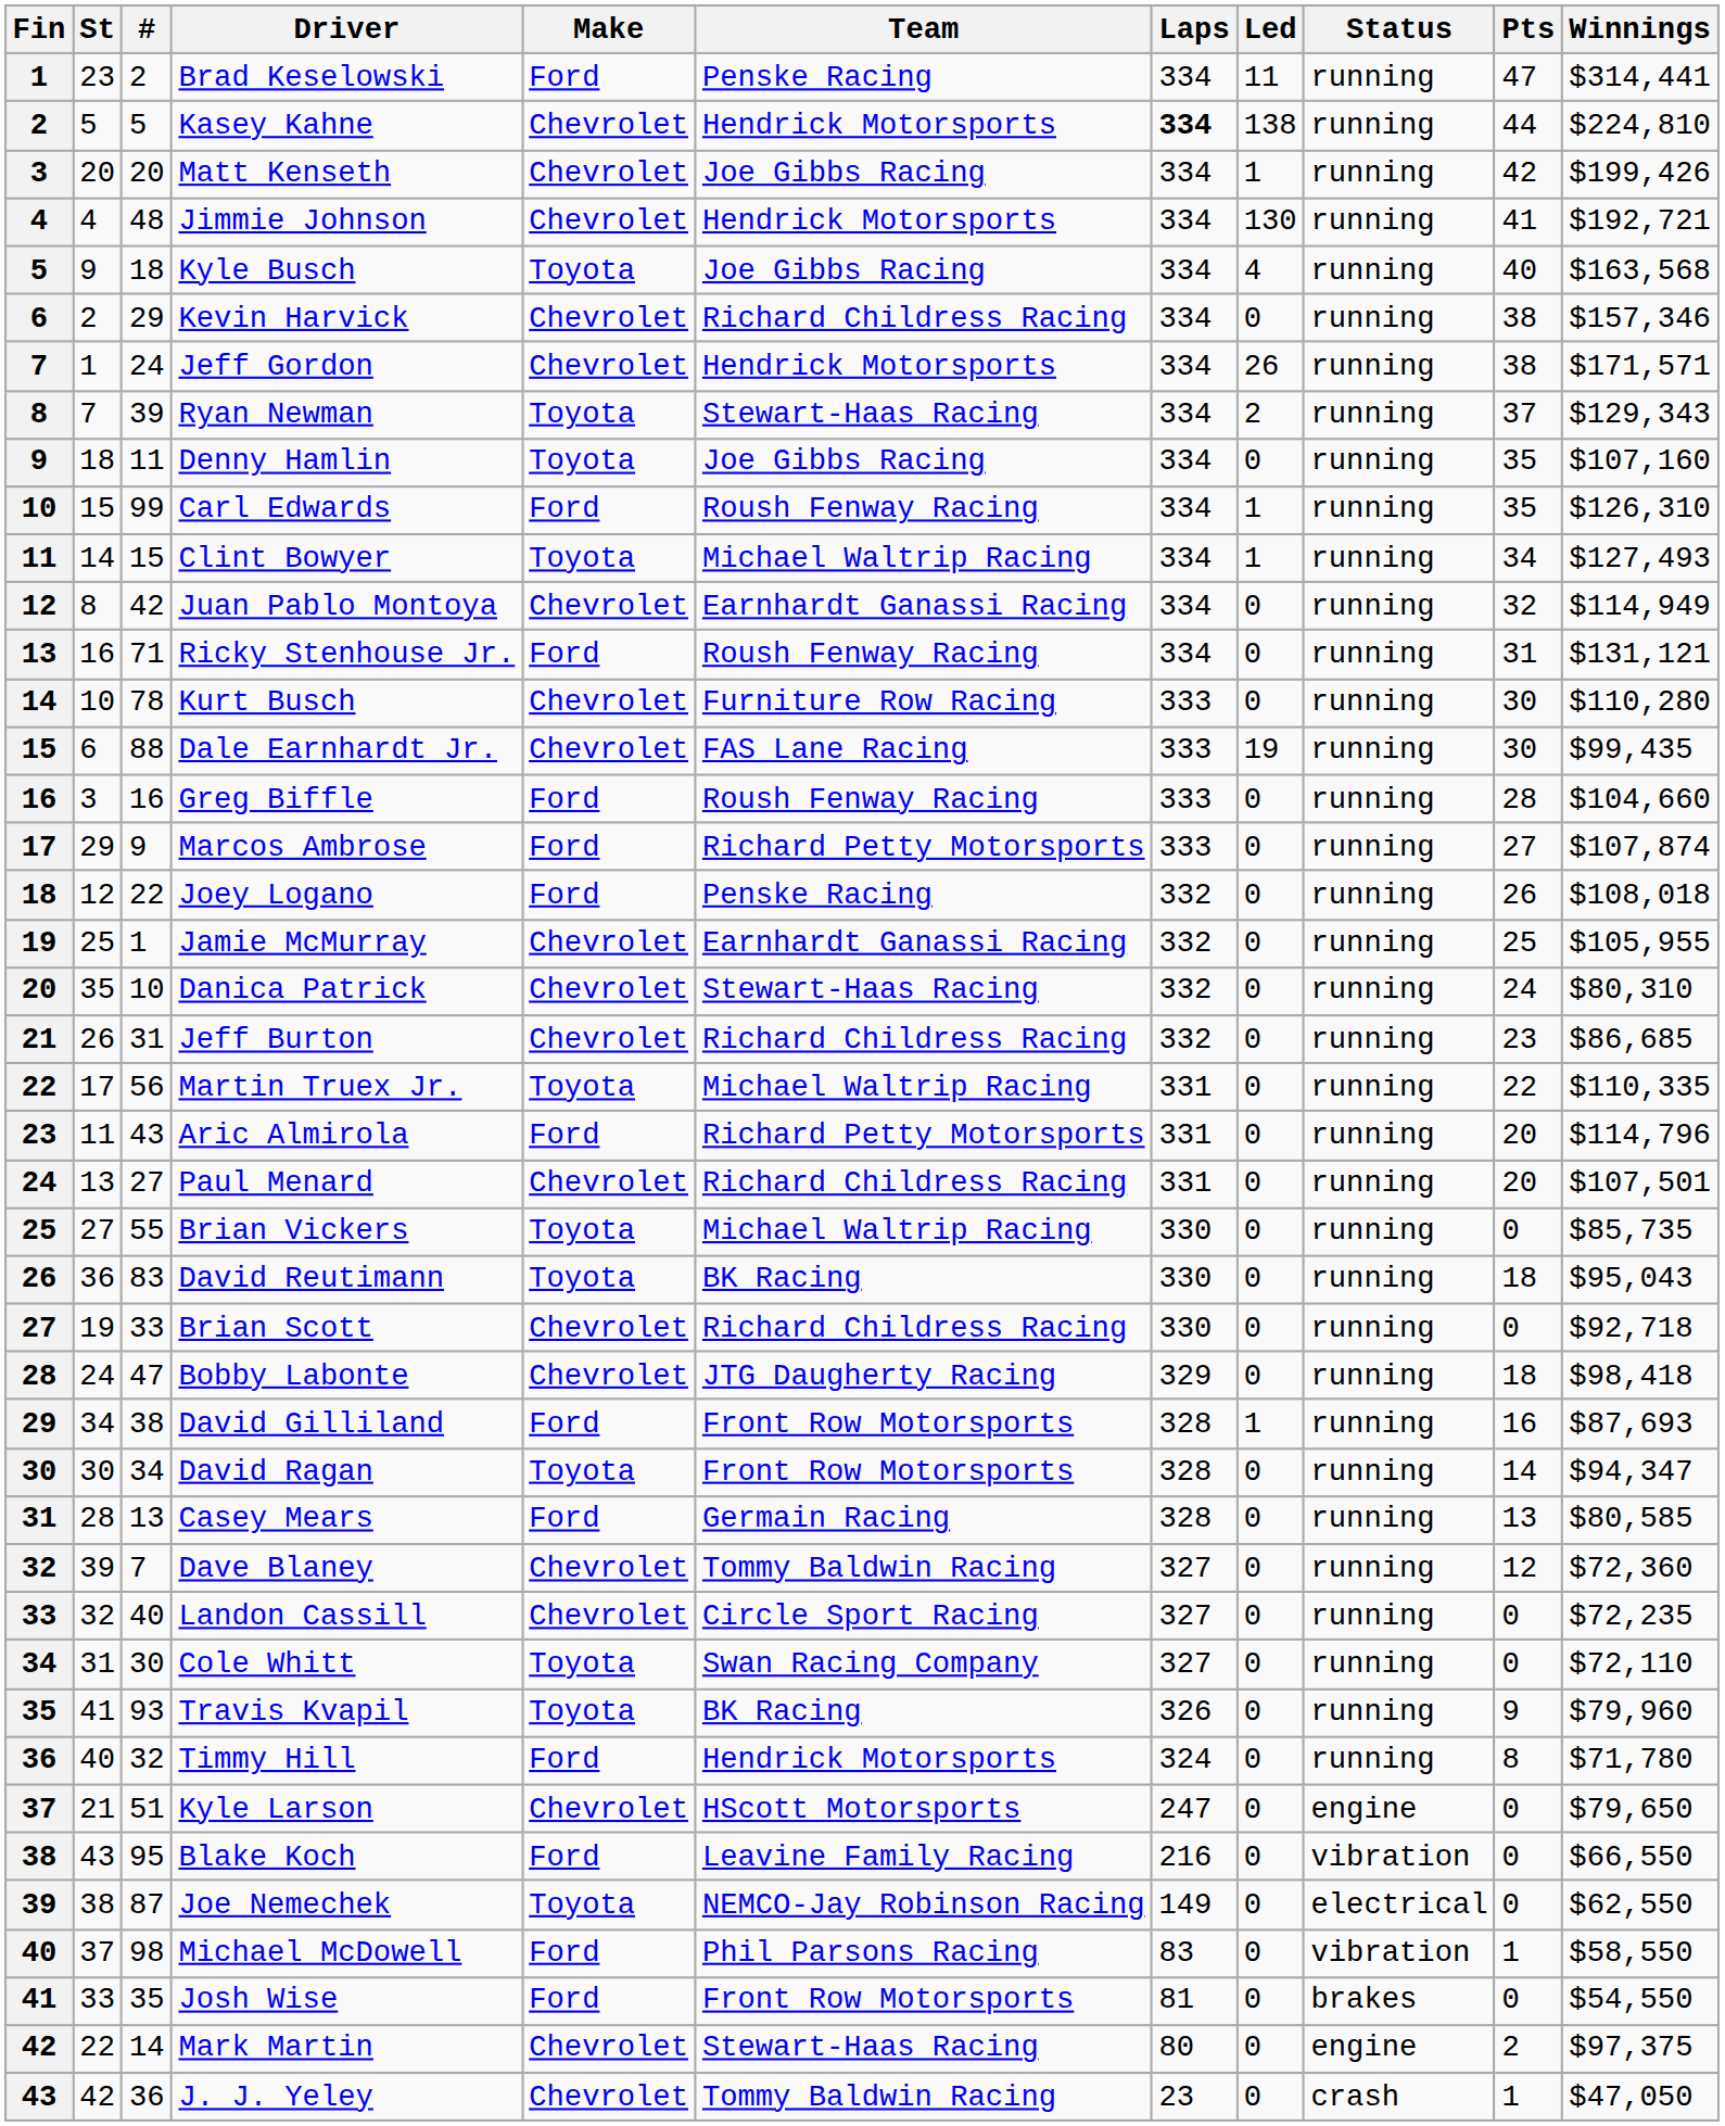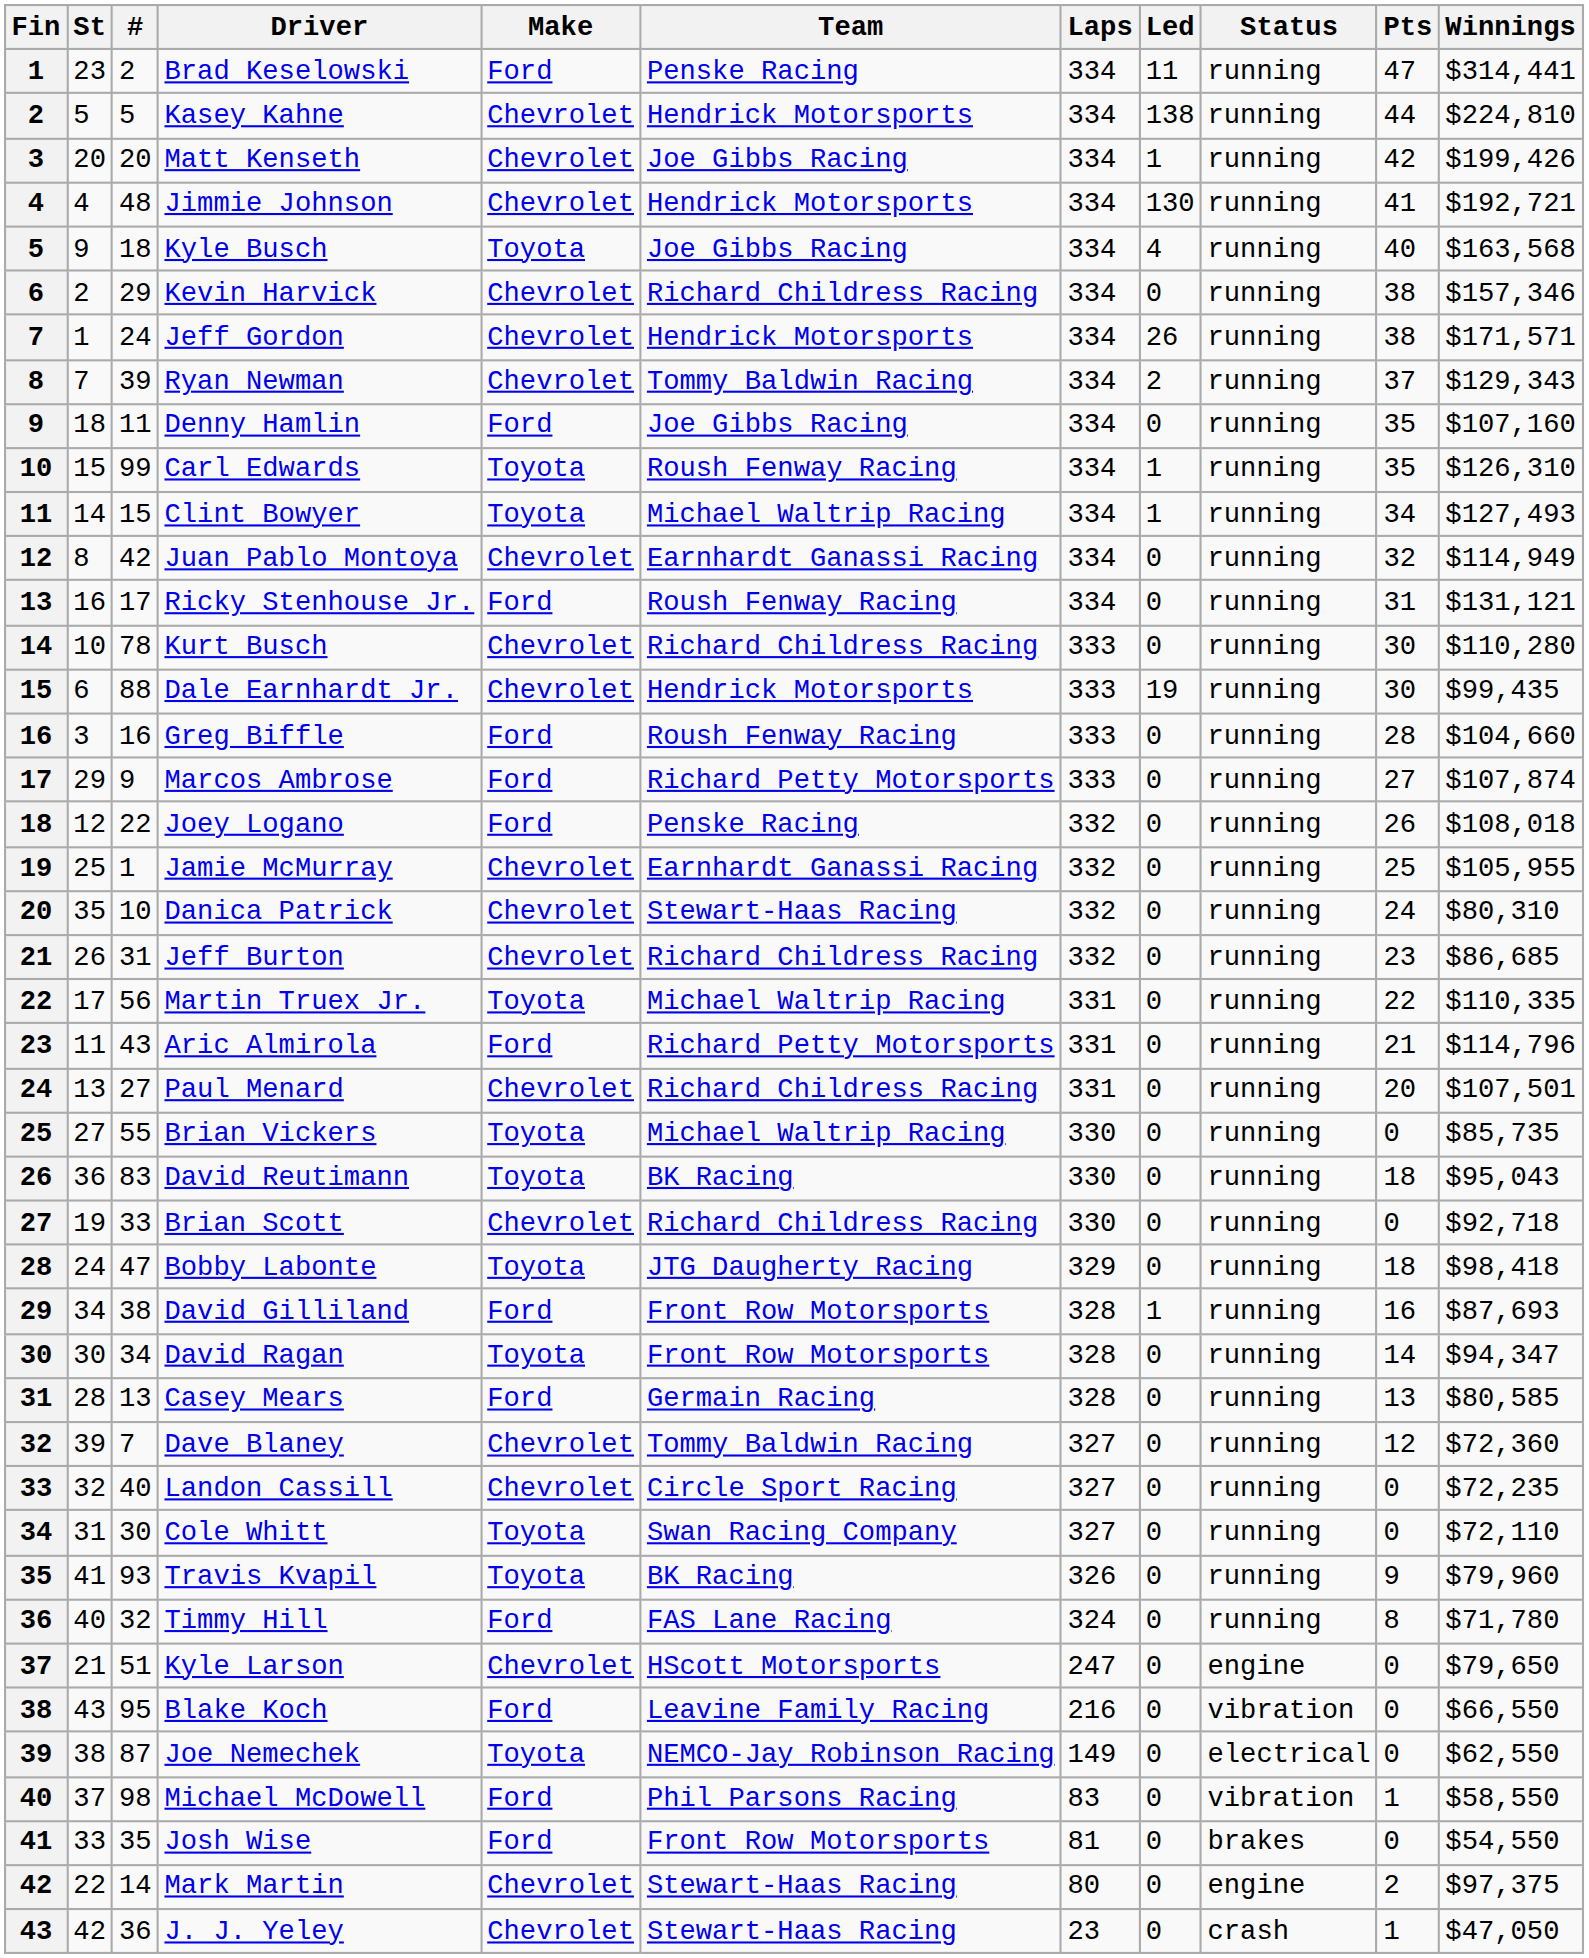 <table class="wikitable sortable">
 <tr>
 <th>Fin</th>
 <th>St</th>
 <th>#</th>
 <th>Driver</th>
 <th>Make</th>
 <th>Team</th>
 <th>Laps</th>
 <th>Led</th>
 <th>Status</th>
 <th>Pts</th>
 <th>Winnings</th>
 </tr>
 <tr>
 <th>1</th>
 <td>23</td>
 <td>2</td>
 <td><a href='#'>Brad Keselowski</a></td>
 <td><a href='#'>Ford</a></td>
 <td><a href='#'>Penske Racing</a></td>
 <td>334</td>
 <td>11</td>
 <td>running</td>
 <td>47</td>
 <td>$314,441</td>
 </tr>
 <tr>
 <th>2</th>
 <td>5</td>
 <td>5</td>
 <td><a href='#'>Kasey Kahne</a></td>
 <td><a href='#'>Chevrolet</a></td>
 <td><a href='#'>Hendrick Motorsports</a></td>
-<td><strong>334</strong></td>
+<td>334</td>
 <td>138</td>
 <td>running</td>
 <td>44</td>
 <td>$224,810</td>
 </tr>
 <tr>
 <th>3</th>
 <td>20</td>
 <td>20</td>
 <td><a href='#'>Matt Kenseth</a></td>
 <td><a href='#'>Chevrolet</a></td>
 <td><a href='#'>Joe Gibbs Racing</a></td>
 <td>334</td>
 <td>1</td>
 <td>running</td>
 <td>42</td>
 <td>$199,426</td>
 </tr>
 <tr>
 <th>4</th>
 <td>4</td>
 <td>48</td>
 <td><a href='#'>Jimmie Johnson</a></td>
 <td><a href='#'>Chevrolet</a></td>
 <td><a href='#'>Hendrick Motorsports</a></td>
 <td>334</td>
 <td>130</td>
 <td>running</td>
 <td>41</td>
 <td>$192,721</td>
 </tr>
 <tr>
 <th>5</th>
 <td>9</td>
 <td>18</td>
 <td><a href='#'>Kyle Busch</a></td>
 <td><a href='#'>Toyota</a></td>
 <td><a href='#'>Joe Gibbs Racing</a></td>
 <td>334</td>
 <td>4</td>
 <td>running</td>
 <td>40</td>
 <td>$163,568</td>
 </tr>
 <tr>
 <th>6</th>
 <td>2</td>
 <td>29</td>
 <td><a href='#'>Kevin Harvick</a></td>
 <td><a href='#'>Chevrolet</a></td>
 <td><a href='#'>Richard Childress Racing</a></td>
 <td>334</td>
 <td>0</td>
 <td>running</td>
 <td>38</td>
 <td>$157,346</td>
 </tr>
 <tr>
 <th>7</th>
 <td>1</td>
 <td>24</td>
 <td><a href='#'>Jeff Gordon</a></td>
 <td><a href='#'>Chevrolet</a></td>
 <td><a href='#'>Hendrick Motorsports</a></td>
 <td>334</td>
 <td>26</td>
 <td>running</td>
 <td>38</td>
 <td>$171,571</td>
 </tr>
 <tr>
 <th>8</th>
 <td>7</td>
 <td>39</td>
 <td><a href='#'>Ryan Newman</a></td>
-<td><a href='#'>Toyota</a></td>
-<td><a href='#'>Stewart-Haas Racing</a></td>
+<td><a href='#'>Chevrolet</a></td>
+<td><a href='#'>Tommy Baldwin Racing</a></td>
 <td>334</td>
 <td>2</td>
 <td>running</td>
 <td>37</td>
 <td>$129,343</td>
 </tr>
 <tr>
 <th>9</th>
 <td>18</td>
 <td>11</td>
 <td><a href='#'>Denny Hamlin</a></td>
-<td><a href='#'>Toyota</a></td>
+<td><a href='#'>Ford</a></td>
 <td><a href='#'>Joe Gibbs Racing</a></td>
 <td>334</td>
 <td>0</td>
 <td>running</td>
 <td>35</td>
 <td>$107,160</td>
 </tr>
 <tr>
 <th>10</th>
 <td>15</td>
 <td>99</td>
 <td><a href='#'>Carl Edwards</a></td>
-<td><a href='#'>Ford</a></td>
+<td><a href='#'>Toyota</a></td>
 <td><a href='#'>Roush Fenway Racing</a></td>
 <td>334</td>
 <td>1</td>
 <td>running</td>
 <td>35</td>
 <td>$126,310</td>
 </tr>
 <tr>
 <th>11</th>
 <td>14</td>
 <td>15</td>
 <td><a href='#'>Clint Bowyer</a></td>
 <td><a href='#'>Toyota</a></td>
 <td><a href='#'>Michael Waltrip Racing</a></td>
 <td>334</td>
 <td>1</td>
 <td>running</td>
 <td>34</td>
 <td>$127,493</td>
 </tr>
 <tr>
 <th>12</th>
 <td>8</td>
 <td>42</td>
 <td><a href='#'>Juan Pablo Montoya</a></td>
 <td><a href='#'>Chevrolet</a></td>
 <td><a href='#'>Earnhardt Ganassi Racing</a></td>
 <td>334</td>
 <td>0</td>
 <td>running</td>
 <td>32</td>
 <td>$114,949</td>
 </tr>
 <tr>
 <th>13</th>
 <td>16</td>
-<td>71</td>
+<td>17</td>
 <td><a href='#'>Ricky Stenhouse Jr.</a></td>
 <td><a href='#'>Ford</a></td>
 <td><a href='#'>Roush Fenway Racing</a></td>
 <td>334</td>
 <td>0</td>
 <td>running</td>
 <td>31</td>
 <td>$131,121</td>
 </tr>
 <tr>
 <th>14</th>
 <td>10</td>
 <td>78</td>
 <td><a href='#'>Kurt Busch</a></td>
 <td><a href='#'>Chevrolet</a></td>
-<td><a href='#'>Furniture Row Racing</a></td>
+<td><a href='#'>Richard Childress Racing</a></td>
 <td>333</td>
 <td>0</td>
 <td>running</td>
 <td>30</td>
 <td>$110,280</td>
 </tr>
 <tr>
 <th>15</th>
 <td>6</td>
 <td>88</td>
 <td><a href='#'>Dale Earnhardt Jr.</a></td>
 <td><a href='#'>Chevrolet</a></td>
-<td><a href='#'>FAS Lane Racing</a></td>
+<td><a href='#'>Hendrick Motorsports</a></td>
 <td>333</td>
 <td>19</td>
 <td>running</td>
 <td>30</td>
 <td>$99,435</td>
 </tr>
 <tr>
 <th>16</th>
 <td>3</td>
 <td>16</td>
 <td><a href='#'>Greg Biffle</a></td>
 <td><a href='#'>Ford</a></td>
 <td><a href='#'>Roush Fenway Racing</a></td>
 <td>333</td>
 <td>0</td>
 <td>running</td>
 <td>28</td>
 <td>$104,660</td>
 </tr>
 <tr>
 <th>17</th>
 <td>29</td>
 <td>9</td>
 <td><a href='#'>Marcos Ambrose</a></td>
 <td><a href='#'>Ford</a></td>
 <td><a href='#'>Richard Petty Motorsports</a></td>
 <td>333</td>
 <td>0</td>
 <td>running</td>
 <td>27</td>
 <td>$107,874</td>
 </tr>
 <tr>
 <th>18</th>
 <td>12</td>
 <td>22</td>
 <td><a href='#'>Joey Logano</a></td>
 <td><a href='#'>Ford</a></td>
 <td><a href='#'>Penske Racing</a></td>
 <td>332</td>
 <td>0</td>
 <td>running</td>
 <td>26</td>
 <td>$108,018</td>
 </tr>
 <tr>
 <th>19</th>
 <td>25</td>
 <td>1</td>
 <td><a href='#'>Jamie McMurray</a></td>
 <td><a href='#'>Chevrolet</a></td>
 <td><a href='#'>Earnhardt Ganassi Racing</a></td>
 <td>332</td>
 <td>0</td>
 <td>running</td>
 <td>25</td>
 <td>$105,955</td>
 </tr>
 <tr>
 <th>20</th>
 <td>35</td>
 <td>10</td>
 <td><a href='#'>Danica Patrick</a></td>
 <td><a href='#'>Chevrolet</a></td>
 <td><a href='#'>Stewart-Haas Racing</a></td>
 <td>332</td>
 <td>0</td>
 <td>running</td>
 <td>24</td>
 <td>$80,310</td>
 </tr>
 <tr>
 <th>21</th>
 <td>26</td>
 <td>31</td>
 <td><a href='#'>Jeff Burton</a></td>
 <td><a href='#'>Chevrolet</a></td>
 <td><a href='#'>Richard Childress Racing</a></td>
 <td>332</td>
 <td>0</td>
 <td>running</td>
 <td>23</td>
 <td>$86,685</td>
 </tr>
 <tr>
 <th>22</th>
 <td>17</td>
 <td>56</td>
 <td><a href='#'>Martin Truex Jr.</a></td>
 <td><a href='#'>Toyota</a></td>
 <td><a href='#'>Michael Waltrip Racing</a></td>
 <td>331</td>
 <td>0</td>
 <td>running</td>
 <td>22</td>
 <td>$110,335</td>
 </tr>
 <tr>
 <th>23</th>
 <td>11</td>
 <td>43</td>
 <td><a href='#'>Aric Almirola</a></td>
 <td><a href='#'>Ford</a></td>
 <td><a href='#'>Richard Petty Motorsports</a></td>
 <td>331</td>
 <td>0</td>
 <td>running</td>
-<td>20</td>
+<td>21</td>
 <td>$114,796</td>
 </tr>
 <tr>
 <th>24</th>
 <td>13</td>
 <td>27</td>
 <td><a href='#'>Paul Menard</a></td>
 <td><a href='#'>Chevrolet</a></td>
 <td><a href='#'>Richard Childress Racing</a></td>
 <td>331</td>
 <td>0</td>
 <td>running</td>
 <td>20</td>
 <td>$107,501</td>
 </tr>
 <tr>
 <th>25</th>
 <td>27</td>
 <td>55</td>
 <td><a href='#'>Brian Vickers</a></td>
 <td><a href='#'>Toyota</a></td>
 <td><a href='#'>Michael Waltrip Racing</a></td>
 <td>330</td>
 <td>0</td>
 <td>running</td>
 <td>0</td>
 <td>$85,735</td>
 </tr>
 <tr>
 <th>26</th>
 <td>36</td>
 <td>83</td>
 <td><a href='#'>David Reutimann</a></td>
 <td><a href='#'>Toyota</a></td>
 <td><a href='#'>BK Racing</a></td>
 <td>330</td>
 <td>0</td>
 <td>running</td>
 <td>18</td>
 <td>$95,043</td>
 </tr>
 <tr>
 <th>27</th>
 <td>19</td>
 <td>33</td>
 <td><a href='#'>Brian Scott</a></td>
 <td><a href='#'>Chevrolet</a></td>
 <td><a href='#'>Richard Childress Racing</a></td>
 <td>330</td>
 <td>0</td>
 <td>running</td>
 <td>0</td>
 <td>$92,718</td>
 </tr>
 <tr>
 <th>28</th>
 <td>24</td>
 <td>47</td>
 <td><a href='#'>Bobby Labonte</a></td>
-<td><a href='#'>Chevrolet</a></td>
+<td><a href='#'>Toyota</a></td>
 <td><a href='#'>JTG Daugherty Racing</a></td>
 <td>329</td>
 <td>0</td>
 <td>running</td>
 <td>18</td>
 <td>$98,418</td>
 </tr>
 <tr>
 <th>29</th>
 <td>34</td>
 <td>38</td>
 <td><a href='#'>David Gilliland</a></td>
 <td><a href='#'>Ford</a></td>
 <td><a href='#'>Front Row Motorsports</a></td>
 <td>328</td>
 <td>1</td>
 <td>running</td>
 <td>16</td>
 <td>$87,693</td>
 </tr>
 <tr>
 <th>30</th>
 <td>30</td>
 <td>34</td>
 <td><a href='#'>David Ragan</a></td>
 <td><a href='#'>Toyota</a></td>
 <td><a href='#'>Front Row Motorsports</a></td>
 <td>328</td>
 <td>0</td>
 <td>running</td>
 <td>14</td>
 <td>$94,347</td>
 </tr>
 <tr>
 <th>31</th>
 <td>28</td>
 <td>13</td>
 <td><a href='#'>Casey Mears</a></td>
 <td><a href='#'>Ford</a></td>
 <td><a href='#'>Germain Racing</a></td>
 <td>328</td>
 <td>0</td>
 <td>running</td>
 <td>13</td>
 <td>$80,585</td>
 </tr>
 <tr>
 <th>32</th>
 <td>39</td>
 <td>7</td>
 <td><a href='#'>Dave Blaney</a></td>
 <td><a href='#'>Chevrolet</a></td>
 <td><a href='#'>Tommy Baldwin Racing</a></td>
 <td>327</td>
 <td>0</td>
 <td>running</td>
 <td>12</td>
 <td>$72,360</td>
 </tr>
 <tr>
 <th>33</th>
 <td>32</td>
 <td>40</td>
 <td><a href='#'>Landon Cassill</a></td>
 <td><a href='#'>Chevrolet</a></td>
 <td><a href='#'>Circle Sport Racing</a></td>
 <td>327</td>
 <td>0</td>
 <td>running</td>
 <td>0</td>
 <td>$72,235</td>
 </tr>
 <tr>
 <th>34</th>
 <td>31</td>
 <td>30</td>
 <td><a href='#'>Cole Whitt</a></td>
 <td><a href='#'>Toyota</a></td>
 <td><a href='#'>Swan Racing Company</a></td>
 <td>327</td>
 <td>0</td>
 <td>running</td>
 <td>0</td>
 <td>$72,110</td>
 </tr>
 <tr>
 <th>35</th>
 <td>41</td>
 <td>93</td>
 <td><a href='#'>Travis Kvapil</a></td>
 <td><a href='#'>Toyota</a></td>
 <td><a href='#'>BK Racing</a></td>
 <td>326</td>
 <td>0</td>
 <td>running</td>
 <td>9</td>
 <td>$79,960</td>
 </tr>
 <tr>
 <th>36</th>
 <td>40</td>
 <td>32</td>
 <td><a href='#'>Timmy Hill</a></td>
 <td><a href='#'>Ford</a></td>
-<td><a href='#'>Hendrick Motorsports</a></td>
+<td><a href='#'>FAS Lane Racing</a></td>
 <td>324</td>
 <td>0</td>
 <td>running</td>
 <td>8</td>
 <td>$71,780</td>
 </tr>
 <tr>
 <th>37</th>
 <td>21</td>
 <td>51</td>
 <td><a href='#'>Kyle Larson</a></td>
 <td><a href='#'>Chevrolet</a></td>
 <td><a href='#'>HScott Motorsports</a></td>
 <td>247</td>
 <td>0</td>
 <td>engine</td>
 <td>0</td>
 <td>$79,650</td>
 </tr>
 <tr>
 <th>38</th>
 <td>43</td>
 <td>95</td>
 <td><a href='#'>Blake Koch</a></td>
 <td><a href='#'>Ford</a></td>
 <td><a href='#'>Leavine Family Racing</a></td>
 <td>216</td>
 <td>0</td>
 <td>vibration</td>
 <td>0</td>
 <td>$66,550</td>
 </tr>
 <tr>
 <th>39</th>
 <td>38</td>
 <td>87</td>
 <td><a href='#'>Joe Nemechek</a></td>
 <td><a href='#'>Toyota</a></td>
 <td><a href='#'>NEMCO-Jay Robinson Racing</a></td>
 <td>149</td>
 <td>0</td>
 <td>electrical</td>
 <td>0</td>
 <td>$62,550</td>
 </tr>
 <tr>
 <th>40</th>
 <td>37</td>
 <td>98</td>
 <td><a href='#'>Michael McDowell</a></td>
 <td><a href='#'>Ford</a></td>
 <td><a href='#'>Phil Parsons Racing</a></td>
 <td>83</td>
 <td>0</td>
 <td>vibration</td>
 <td>1</td>
 <td>$58,550</td>
 </tr>
 <tr>
 <th>41</th>
 <td>33</td>
 <td>35</td>
 <td><a href='#'>Josh Wise</a></td>
 <td><a href='#'>Ford</a></td>
 <td><a href='#'>Front Row Motorsports</a></td>
 <td>81</td>
 <td>0</td>
 <td>brakes</td>
 <td>0</td>
 <td>$54,550</td>
 </tr>
 <tr>
 <th>42</th>
 <td>22</td>
 <td>14</td>
 <td><a href='#'>Mark Martin</a></td>
 <td><a href='#'>Chevrolet</a></td>
 <td><a href='#'>Stewart-Haas Racing</a></td>
 <td>80</td>
 <td>0</td>
 <td>engine</td>
 <td>2</td>
 <td>$97,375</td>
 </tr>
 <tr>
 <th>43</th>
 <td>42</td>
 <td>36</td>
 <td><a href='#'>J. J. Yeley</a></td>
 <td><a href='#'>Chevrolet</a></td>
-<td><a href='#'>Tommy Baldwin Racing</a></td>
+<td><a href='#'>Stewart-Haas Racing</a></td>
 <td>23</td>
 <td>0</td>
 <td>crash</td>
 <td>1</td>
 <td>$47,050</td>
 </tr>
 </table>
